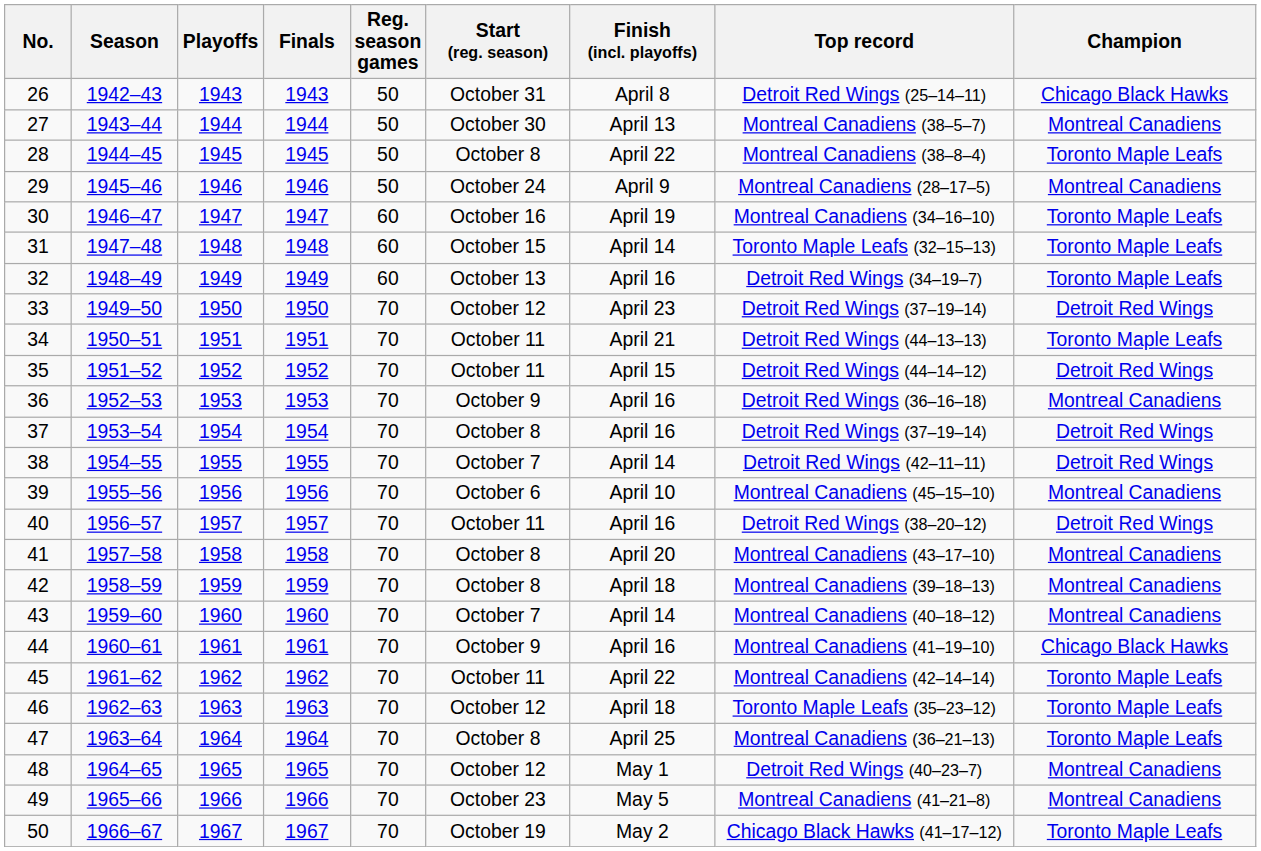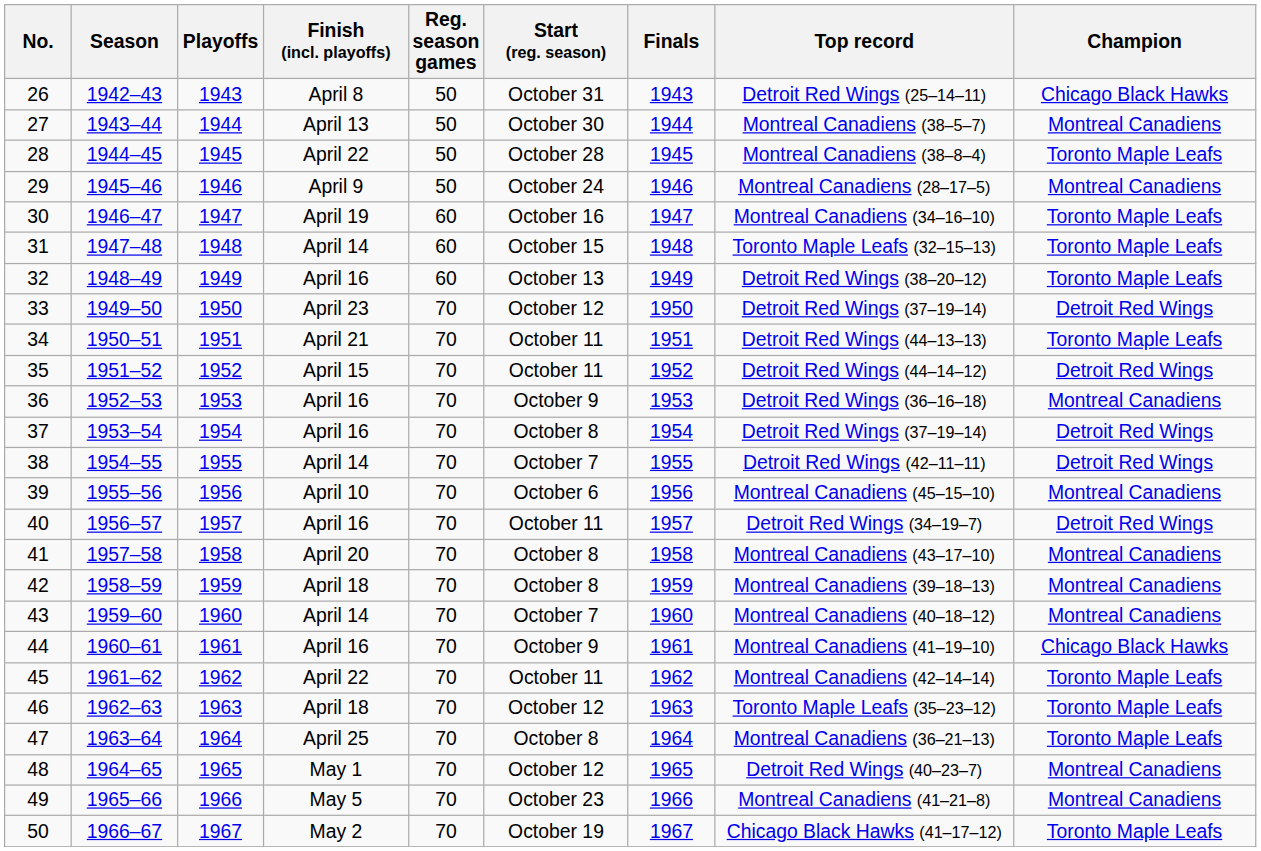 <table class="wikitable" style="text-align:center;">
 <tr>
 <th style="width:3em">No.</th>
 <th style="width:5em">Season</th>
 <th style="width:4em">Playoffs</th>
-<th style="width:4em">Finals</th>
+<th style="width:7em">Finish<br><small>(incl. playoffs)</small></th>
 <th style="width:3em">Reg. season<br>games</th>
 <th style="width:7em">Start<br><small>(reg. season)</small></th>
-<th style="width:7em">Finish<br><small>(incl. playoffs)</small></th>
+<th style="width:4em">Finals</th>
 <th style="width:15em">Top record</th>
 <th style="width:12em">Champion</th>
 </tr>
 <tr>
 <td>26</td>
 <td><a href='#'>1942–43</a></td>
 <td><a href='#'>1943</a></td>
-<td><a href='#'>1943</a></td>
+<td>April 8</td>
 <td>50</td>
 <td>October 31</td>
-<td>April 8</td>
+<td><a href='#'>1943</a></td>
 <td><a href='#'>Detroit Red Wings</a> <small>(25–14–11)</small></td>
 <td><a href='#'>Chicago Black Hawks</a></td>
 </tr>
 <tr>
 <td>27</td>
 <td><a href='#'>1943–44</a></td>
 <td><a href='#'>1944</a></td>
-<td><a href='#'>1944</a></td>
+<td>April 13</td>
 <td>50</td>
 <td>October 30</td>
-<td>April 13</td>
+<td><a href='#'>1944</a></td>
 <td><a href='#'>Montreal Canadiens</a> <small>(38–5–7)</small></td>
 <td><a href='#'>Montreal Canadiens</a></td>
 </tr>
 <tr>
 <td>28</td>
 <td><a href='#'>1944–45</a></td>
 <td><a href='#'>1945</a></td>
+<td>April 22</td>
+<td>50</td>
+<td>October 28</td>
 <td><a href='#'>1945</a></td>
-<td>50</td>
-<td>October 8</td>
-<td>April 22</td>
 <td><a href='#'>Montreal Canadiens</a> <small>(38–8–4)</small></td>
 <td><a href='#'>Toronto Maple Leafs</a></td>
 </tr>
 <tr>
 <td>29</td>
 <td><a href='#'>1945–46</a></td>
 <td><a href='#'>1946</a></td>
-<td><a href='#'>1946</a></td>
+<td>April 9</td>
 <td>50</td>
 <td>October 24</td>
-<td>April 9</td>
+<td><a href='#'>1946</a></td>
 <td><a href='#'>Montreal Canadiens</a> <small>(28–17–5)</small></td>
 <td><a href='#'>Montreal Canadiens</a></td>
 </tr>
 <tr>
 <td>30</td>
 <td><a href='#'>1946–47</a></td>
 <td><a href='#'>1947</a></td>
-<td><a href='#'>1947</a></td>
+<td>April 19</td>
 <td>60</td>
 <td>October 16</td>
-<td>April 19</td>
+<td><a href='#'>1947</a></td>
 <td><a href='#'>Montreal Canadiens</a> <small>(34–16–10)</small></td>
 <td><a href='#'>Toronto Maple Leafs</a></td>
 </tr>
 <tr>
 <td>31</td>
 <td><a href='#'>1947–48</a></td>
 <td><a href='#'>1948</a></td>
-<td><a href='#'>1948</a></td>
+<td>April 14</td>
 <td>60</td>
 <td>October 15</td>
-<td>April 14</td>
+<td><a href='#'>1948</a></td>
 <td><a href='#'>Toronto Maple Leafs</a> <small>(32–15–13)</small></td>
 <td><a href='#'>Toronto Maple Leafs</a></td>
 </tr>
 <tr>
 <td>32</td>
 <td><a href='#'>1948–49</a></td>
 <td><a href='#'>1949</a></td>
-<td><a href='#'>1949</a></td>
+<td>April 16</td>
 <td>60</td>
 <td>October 13</td>
-<td>April 16</td>
-<td><a href='#'>Detroit Red Wings</a> <small>(34–19–7)</small></td>
+<td><a href='#'>1949</a></td>
+<td><a href='#'>Detroit Red Wings</a> <small>(38–20–12)</small></td>
 <td><a href='#'>Toronto Maple Leafs</a></td>
 </tr>
 <tr>
 <td>33</td>
 <td><a href='#'>1949–50</a></td>
 <td><a href='#'>1950</a></td>
-<td><a href='#'>1950</a></td>
+<td>April 23</td>
 <td>70</td>
 <td>October 12</td>
-<td>April 23</td>
+<td><a href='#'>1950</a></td>
 <td><a href='#'>Detroit Red Wings</a> <small>(37–19–14)</small></td>
 <td><a href='#'>Detroit Red Wings</a></td>
 </tr>
 <tr>
 <td>34</td>
 <td><a href='#'>1950–51</a></td>
 <td><a href='#'>1951</a></td>
-<td><a href='#'>1951</a></td>
+<td>April 21</td>
 <td>70</td>
 <td>October 11</td>
-<td>April 21</td>
+<td><a href='#'>1951</a></td>
 <td><a href='#'>Detroit Red Wings</a> <small>(44–13–13)</small></td>
 <td><a href='#'>Toronto Maple Leafs</a></td>
 </tr>
 <tr>
 <td>35</td>
 <td><a href='#'>1951–52</a></td>
 <td><a href='#'>1952</a></td>
-<td><a href='#'>1952</a></td>
+<td>April 15</td>
 <td>70</td>
 <td>October 11</td>
-<td>April 15</td>
+<td><a href='#'>1952</a></td>
 <td><a href='#'>Detroit Red Wings</a> <small>(44–14–12)</small></td>
 <td><a href='#'>Detroit Red Wings</a></td>
 </tr>
 <tr>
 <td>36</td>
 <td><a href='#'>1952–53</a></td>
 <td><a href='#'>1953</a></td>
-<td><a href='#'>1953</a></td>
+<td>April 16</td>
 <td>70</td>
 <td>October 9</td>
-<td>April 16</td>
+<td><a href='#'>1953</a></td>
 <td><a href='#'>Detroit Red Wings</a> <small>(36–16–18)</small></td>
 <td><a href='#'>Montreal Canadiens</a></td>
 </tr>
 <tr>
 <td>37</td>
 <td><a href='#'>1953–54</a></td>
 <td><a href='#'>1954</a></td>
-<td><a href='#'>1954</a></td>
+<td>April 16</td>
 <td>70</td>
 <td>October 8</td>
-<td>April 16</td>
+<td><a href='#'>1954</a></td>
 <td><a href='#'>Detroit Red Wings</a> <small>(37–19–14)</small></td>
 <td><a href='#'>Detroit Red Wings</a></td>
 </tr>
 <tr>
 <td>38</td>
 <td><a href='#'>1954–55</a></td>
 <td><a href='#'>1955</a></td>
-<td><a href='#'>1955</a></td>
+<td>April 14</td>
 <td>70</td>
 <td>October 7</td>
-<td>April 14</td>
+<td><a href='#'>1955</a></td>
 <td><a href='#'>Detroit Red Wings</a> <small>(42–11–11)</small></td>
 <td><a href='#'>Detroit Red Wings</a></td>
 </tr>
 <tr>
 <td>39</td>
 <td><a href='#'>1955–56</a></td>
 <td><a href='#'>1956</a></td>
-<td><a href='#'>1956</a></td>
+<td>April 10</td>
 <td>70</td>
 <td>October 6</td>
-<td>April 10</td>
+<td><a href='#'>1956</a></td>
 <td><a href='#'>Montreal Canadiens</a> <small>(45–15–10)</small></td>
 <td><a href='#'>Montreal Canadiens</a></td>
 </tr>
 <tr>
 <td>40</td>
 <td><a href='#'>1956–57</a></td>
 <td><a href='#'>1957</a></td>
-<td><a href='#'>1957</a></td>
+<td>April 16</td>
 <td>70</td>
 <td>October 11</td>
-<td>April 16</td>
-<td><a href='#'>Detroit Red Wings</a> <small>(38–20–12)</small></td>
+<td><a href='#'>1957</a></td>
+<td><a href='#'>Detroit Red Wings</a> <small>(34–19–7)</small></td>
 <td><a href='#'>Detroit Red Wings</a></td>
 </tr>
 <tr>
 <td>41</td>
 <td><a href='#'>1957–58</a></td>
 <td><a href='#'>1958</a></td>
-<td><a href='#'>1958</a></td>
+<td>April 20</td>
 <td>70</td>
 <td>October 8</td>
-<td>April 20</td>
+<td><a href='#'>1958</a></td>
 <td><a href='#'>Montreal Canadiens</a> <small>(43–17–10)</small></td>
 <td><a href='#'>Montreal Canadiens</a></td>
 </tr>
 <tr>
 <td>42</td>
 <td><a href='#'>1958–59</a></td>
 <td><a href='#'>1959</a></td>
-<td><a href='#'>1959</a></td>
+<td>April 18</td>
 <td>70</td>
 <td>October 8</td>
-<td>April 18</td>
+<td><a href='#'>1959</a></td>
 <td><a href='#'>Montreal Canadiens</a> <small>(39–18–13)</small></td>
 <td><a href='#'>Montreal Canadiens</a></td>
 </tr>
 <tr>
 <td>43</td>
 <td><a href='#'>1959–60</a></td>
 <td><a href='#'>1960</a></td>
-<td><a href='#'>1960</a></td>
+<td>April 14</td>
 <td>70</td>
 <td>October 7</td>
-<td>April 14</td>
+<td><a href='#'>1960</a></td>
 <td><a href='#'>Montreal Canadiens</a> <small>(40–18–12)</small></td>
 <td><a href='#'>Montreal Canadiens</a></td>
 </tr>
 <tr>
 <td>44</td>
 <td><a href='#'>1960–61</a></td>
 <td><a href='#'>1961</a></td>
-<td><a href='#'>1961</a></td>
+<td>April 16</td>
 <td>70</td>
 <td>October 9</td>
-<td>April 16</td>
+<td><a href='#'>1961</a></td>
 <td><a href='#'>Montreal Canadiens</a> <small>(41–19–10)</small></td>
 <td><a href='#'>Chicago Black Hawks</a></td>
 </tr>
 <tr>
 <td>45</td>
 <td><a href='#'>1961–62</a></td>
 <td><a href='#'>1962</a></td>
-<td><a href='#'>1962</a></td>
+<td>April 22</td>
 <td>70</td>
 <td>October 11</td>
-<td>April 22</td>
+<td><a href='#'>1962</a></td>
 <td><a href='#'>Montreal Canadiens</a> <small>(42–14–14)</small></td>
 <td><a href='#'>Toronto Maple Leafs</a></td>
 </tr>
 <tr>
 <td>46</td>
 <td><a href='#'>1962–63</a></td>
 <td><a href='#'>1963</a></td>
-<td><a href='#'>1963</a></td>
+<td>April 18</td>
 <td>70</td>
 <td>October 12</td>
-<td>April 18</td>
+<td><a href='#'>1963</a></td>
 <td><a href='#'>Toronto Maple Leafs</a> <small>(35–23–12)</small></td>
 <td><a href='#'>Toronto Maple Leafs</a></td>
 </tr>
 <tr>
 <td>47</td>
 <td><a href='#'>1963–64</a></td>
 <td><a href='#'>1964</a></td>
-<td><a href='#'>1964</a></td>
+<td>April 25</td>
 <td>70</td>
 <td>October 8</td>
-<td>April 25</td>
+<td><a href='#'>1964</a></td>
 <td><a href='#'>Montreal Canadiens</a> <small>(36–21–13)</small></td>
 <td><a href='#'>Toronto Maple Leafs</a></td>
 </tr>
 <tr>
 <td>48</td>
 <td><a href='#'>1964–65</a></td>
 <td><a href='#'>1965</a></td>
-<td><a href='#'>1965</a></td>
+<td>May 1</td>
 <td>70</td>
 <td>October 12</td>
-<td>May 1</td>
+<td><a href='#'>1965</a></td>
 <td><a href='#'>Detroit Red Wings</a> <small>(40–23–7)</small></td>
 <td><a href='#'>Montreal Canadiens</a></td>
 </tr>
 <tr>
 <td>49</td>
 <td><a href='#'>1965–66</a></td>
 <td><a href='#'>1966</a></td>
-<td><a href='#'>1966</a></td>
+<td>May 5</td>
 <td>70</td>
 <td>October 23</td>
-<td>May 5</td>
+<td><a href='#'>1966</a></td>
 <td><a href='#'>Montreal Canadiens</a> <small>(41–21–8)</small></td>
 <td><a href='#'>Montreal Canadiens</a></td>
 </tr>
 <tr>
 <td>50</td>
 <td><a href='#'>1966–67</a></td>
 <td><a href='#'>1967</a></td>
-<td><a href='#'>1967</a></td>
+<td>May 2</td>
 <td>70</td>
 <td>October 19</td>
-<td>May 2</td>
+<td><a href='#'>1967</a></td>
 <td><a href='#'>Chicago Black Hawks</a> <small>(41–17–12)</small></td>
 <td><a href='#'>Toronto Maple Leafs</a></td>
 </tr>
 </table>
